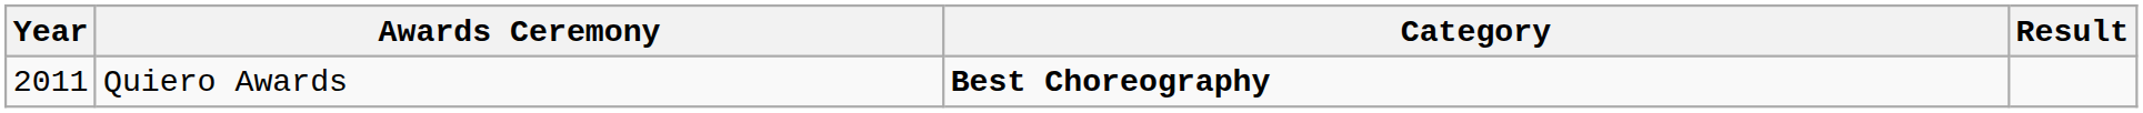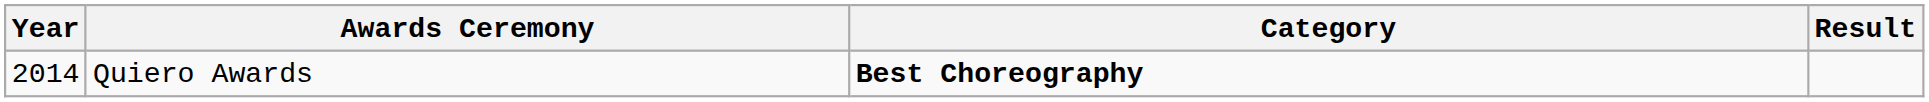 <table class="wikitable plainrowheaders" style="width:70%;">
 <tr>
 <th scope="col" style="width:4%;">Year</th>
 <th>Awards Ceremony</th>
 <th scope="col" style="width:50%;">Category</th>
 <th scope="col" style="width:6%;">Result</th>
 </tr>
 <tr>
-<td>2011</td>
+<td>2014</td>
 <td>Quiero Awards</td>
 <td><strong>Best Choreography</strong></td>
 <td></td>
 </tr>
 </table>
